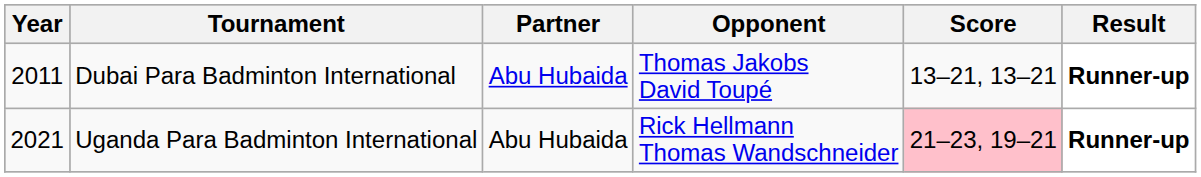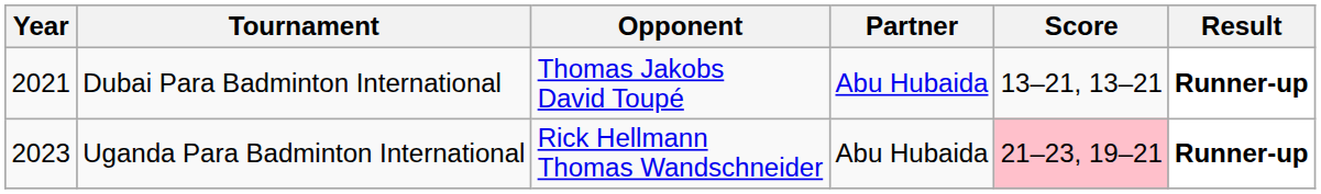 <table class="sortable wikitable" style="font-size: 90%;">
 <tr>
 <th>Year</th>
 <th>Tournament</th>
+<th>Opponent</th>
 <th>Partner</th>
-<th>Opponent</th>
 <th>Score</th>
 <th>Result</th>
 </tr>
 <tr>
-<td align="center">2011</td>
+<td align="center">2021</td>
 <td align="left">Dubai Para Badminton International</td>
+<td align="left"> <a href='#'>Thomas Jakobs</a><br> <a href='#'>David Toupé</a></td>
 <td> <a href='#'>Abu Hubaida</a></td>
-<td align="left"> <a href='#'>Thomas Jakobs</a><br> <a href='#'>David Toupé</a></td>
 <td align="left">13–21, 13–21</td>
 <td style="text-align:left; background:white"> <strong>Runner-up</strong></td>
 </tr>
 <tr>
-<td align="center">2021</td>
+<td align="center">2023</td>
 <td align="left">Uganda Para Badminton International</td>
+<td align="left"> <a href='#'>Rick Hellmann</a><br> <a href='#'>Thomas Wandschneider</a></td>
 <td> Abu Hubaida</td>
-<td align="left"> <a href='#'>Rick Hellmann</a><br> <a href='#'>Thomas Wandschneider</a></td>
 <td align="left" style="background: pink;">21–23, 19–21</td>
 <td style="text-align:left; background:white"> <strong>Runner-up</strong></td>
 </tr>
 </table>
